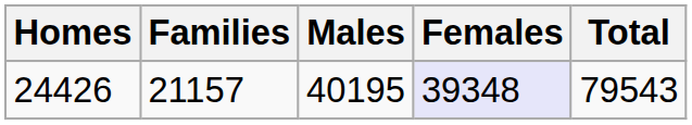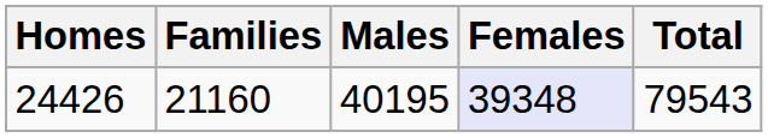 <table class="wikitable">
 <tr>
 <th>Homes</th>
 <th>Families</th>
 <th>Males</th>
 <th>Females</th>
 <th>Total</th>
 </tr>
 <tr>
 <td>24426</td>
-<td>21157</td>
+<td>21160</td>
 <td>40195</td>
 <td style="background: lavender;">39348</td>
 <td>79543</td>
 </tr>
 </table>
